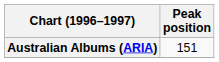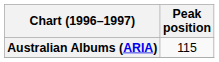 <table class="wikitable plainrowheaders" style="text-align:center">
 <tr>
 <th scope="col">Chart (1996–1997)</th>
 <th scope="col">Peak<br>position</th>
 </tr>
 <tr>
 <th scope="row"; align="left">Australian Albums (<a href='#'>ARIA</a>)</th>
-<td>151</td>
+<td>115</td>
 </tr>
 <tr>
 </tr>
 </table>
